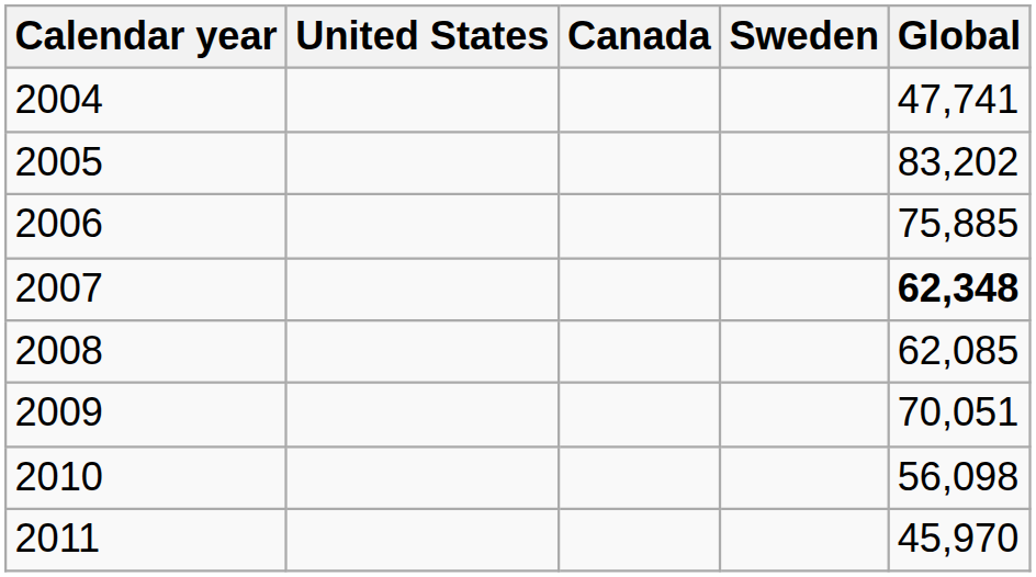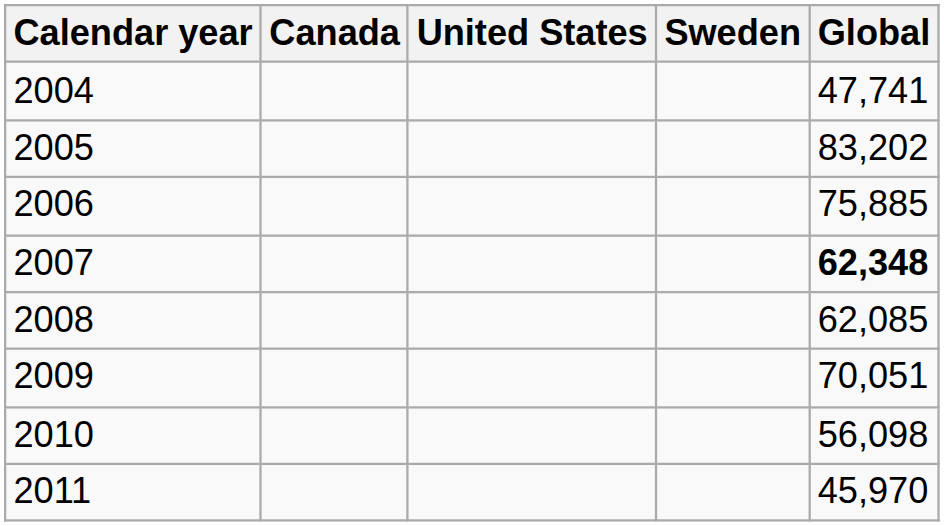 <table class="wikitable">
 <tr>
 <th>Calendar year</th>
+<th>Canada</th>
 <th>United States</th>
-<th>Canada</th>
 <th>Sweden</th>
 <th>Global</th>
 </tr>
 <tr>
 <td>2004</td>
 <td></td>
 <td></td>
 <td></td>
 <td>47,741</td>
 </tr>
 <tr>
 <td>2005</td>
 <td></td>
 <td></td>
 <td></td>
 <td>83,202</td>
 </tr>
 <tr>
 <td>2006</td>
 <td></td>
 <td></td>
 <td></td>
 <td>75,885</td>
 </tr>
 <tr>
 <td>2007</td>
 <td></td>
 <td></td>
 <td></td>
 <td><strong>62,348</strong></td>
 </tr>
 <tr>
 <td>2008</td>
 <td></td>
 <td></td>
 <td></td>
 <td>62,085</td>
 </tr>
 <tr>
 <td>2009</td>
 <td></td>
 <td></td>
 <td></td>
 <td>70,051</td>
 </tr>
 <tr>
 <td>2010</td>
 <td></td>
 <td></td>
 <td></td>
 <td>56,098</td>
 </tr>
 <tr>
 <td>2011</td>
 <td></td>
 <td></td>
 <td></td>
 <td>45,970</td>
 </tr>
 </table>
